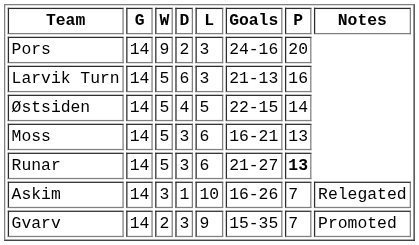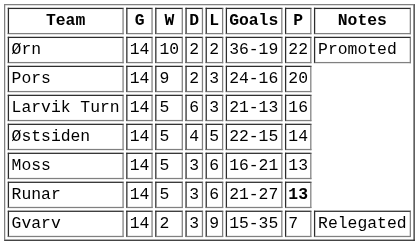 <table border="1" cellpadding="2">
 <tr>
 <th>Team</th>
 <th>G</th>
 <th>W</th>
 <th>D</th>
 <th>L</th>
 <th>Goals</th>
 <th>P</th>
 <th>Notes</th>
+</tr>
+<tr>
+<td>Ørn</td>
+<td>14</td>
+<td>10</td>
+<td>2</td>
+<td>2</td>
+<td>36-19</td>
+<td>22</td>
+<td>Promoted</td>
 </tr>
 <tr>
 <td>Pors</td>
 <td>14</td>
 <td>9</td>
 <td>2</td>
 <td>3</td>
 <td>24-16</td>
 <td>20</td>
 </tr>
 <tr>
 <td>Larvik Turn</td>
 <td>14</td>
 <td>5</td>
 <td>6</td>
 <td>3</td>
 <td>21-13</td>
 <td>16</td>
 </tr>
 <tr>
 <td>Østsiden</td>
 <td>14</td>
 <td>5</td>
 <td>4</td>
 <td>5</td>
 <td>22-15</td>
 <td>14</td>
 </tr>
 <tr>
 <td>Moss</td>
 <td>14</td>
 <td>5</td>
 <td>3</td>
 <td>6</td>
 <td>16-21</td>
 <td>13</td>
 </tr>
 <tr>
 <td>Runar</td>
 <td>14</td>
 <td>5</td>
 <td>3</td>
 <td>6</td>
 <td>21-27</td>
 <td><strong>13</strong></td>
 </tr>
 <tr>
-<td>Askim</td>
-<td>14</td>
-<td>3</td>
-<td>1</td>
-<td>10</td>
-<td>16-26</td>
-<td>7</td>
-<td>Relegated</td>
-</tr>
-<tr>
 <td>Gvarv</td>
 <td>14</td>
 <td>2</td>
 <td>3</td>
 <td>9</td>
 <td>15-35</td>
 <td>7</td>
-<td>Promoted</td>
+<td>Relegated</td>
 </tr>
 </table>
